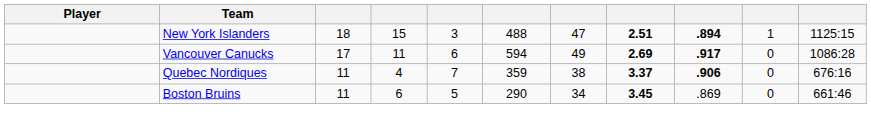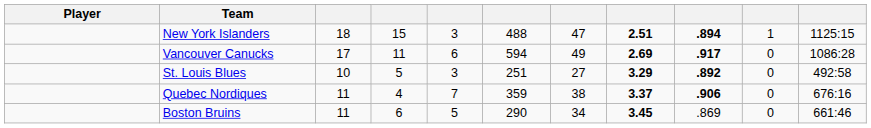 <table style="padding:3px; border-spacing:0; text-align:center;" class="wikitable sortable">
 <tr>
 <th style="width:12em">Player</th>
 <th style="width:12em">Team</th>
 <th style="width:4em"></th>
 <th style="width:4em"></th>
 <th style="width:4em"></th>
 <th style="width:5em"></th>
 <th style="width:4em"></th>
 <th style="width:5em"></th>
 <th style="width:5em"></th>
 <th style="width:4em"></th>
 <th style="width:5em"></th>
 </tr>
 <tr>
 <td align=left></td>
 <td align=left><a href='#'>New York Islanders</a></td>
 <td>18</td>
 <td>15</td>
 <td>3</td>
 <td>488</td>
 <td>47</td>
 <td><strong>2.51</strong></td>
 <td><strong>.894</strong></td>
 <td>1</td>
 <td> 1125:15</td>
 </tr>
 <tr>
 <td align=left></td>
 <td align=left><a href='#'>Vancouver Canucks</a></td>
 <td>17</td>
 <td>11</td>
 <td>6</td>
 <td>594</td>
 <td>49</td>
 <td><strong>2.69</strong></td>
 <td><strong>.917</strong></td>
 <td>0</td>
 <td> 1086:28</td>
 </tr>
 <tr>
 <td align=left></td>
+<td align=left><a href='#'>St. Louis Blues</a></td>
+<td>10</td>
+<td>5</td>
+<td>3</td>
+<td>251</td>
+<td>27</td>
+<td><strong>3.29</strong></td>
+<td><strong>.892</strong></td>
+<td>0</td>
+<td> 492:58</td>
+</tr>
+<tr>
+<td align=left></td>
 <td align=left><a href='#'>Quebec Nordiques</a></td>
 <td>11</td>
 <td>4</td>
 <td>7</td>
 <td>359</td>
 <td>38</td>
 <td><strong>3.37</strong></td>
 <td><strong>.906</strong></td>
 <td>0</td>
 <td> 676:16</td>
 </tr>
 <tr>
 <td align=left></td>
 <td align=left><a href='#'>Boston Bruins</a></td>
 <td>11</td>
 <td>6</td>
 <td>5</td>
 <td>290</td>
 <td>34</td>
 <td><strong>3.45</strong></td>
 <td>.869</td>
 <td>0</td>
 <td> 661:46</td>
 </tr>
 </table>
